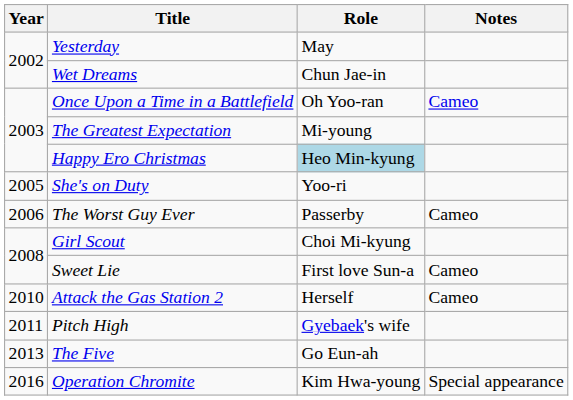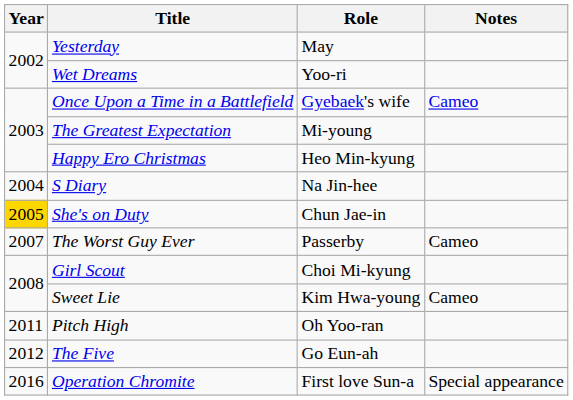 <table class="wikitable sortable">
 <tr>
 <th>Year</th>
 <th>Title</th>
 <th>Role</th>
 <th class="unsortable">Notes</th>
 </tr>
 <tr>
 <td rowspan="2">2002</td>
 <td><em><a href='#'>Yesterday</a></em></td>
 <td>May</td>
 <td></td>
 </tr>
 <tr>
 <td><em><a href='#'>Wet Dreams</a></em></td>
-<td>Chun Jae-in</td>
+<td>Yoo-ri</td>
 <td></td>
 </tr>
 <tr>
 <td rowspan="3">2003</td>
 <td><em><a href='#'>Once Upon a Time in a Battlefield</a></em></td>
-<td>Oh Yoo-ran</td>
+<td><a href='#'>Gyebaek</a>'s wife</td>
 <td><a href='#'>Cameo</a></td>
 </tr>
 <tr>
 <td><em><a href='#'>The Greatest Expectation</a></em></td>
 <td>Mi-young</td>
 <td></td>
 </tr>
 <tr>
 <td><em><a href='#'>Happy Ero Christmas</a></em></td>
-<td style="background: lightblue;">Heo Min-kyung</td>
+<td>Heo Min-kyung</td>
 <td></td>
 </tr>
 <tr>
-<td>2005</td>
-<td><em><a href='#'>She's on Duty</a></em></td>
-<td>Yoo-ri</td>
+<td>2004</td>
+<td><em><a href='#'>S Diary</a></em></td>
+<td>Na Jin-hee</td>
 <td></td>
 </tr>
 <tr>
-<td>2006</td>
+<td style="background: gold;">2005</td>
+<td><em><a href='#'>She's on Duty</a></em></td>
+<td>Chun Jae-in</td>
+<td></td>
+</tr>
+<tr>
+<td>2007</td>
 <td><em>The Worst Guy Ever</em></td>
 <td>Passerby</td>
 <td>Cameo</td>
 </tr>
 <tr>
 <td rowspan="2">2008</td>
 <td><em><a href='#'>Girl Scout</a></em></td>
 <td>Choi Mi-kyung</td>
 <td></td>
 </tr>
 <tr>
 <td><em>Sweet Lie</em></td>
-<td>First love Sun-a</td>
-<td>Cameo</td>
-</tr>
-<tr>
-<td>2010</td>
-<td><em><a href='#'>Attack the Gas Station 2</a></em></td>
-<td>Herself</td>
+<td>Kim Hwa-young</td>
 <td>Cameo</td>
 </tr>
 <tr>
 <td>2011</td>
 <td><em>Pitch High</em></td>
-<td><a href='#'>Gyebaek</a>'s wife</td>
+<td>Oh Yoo-ran</td>
 <td></td>
 </tr>
 <tr>
-<td>2013</td>
+<td>2012</td>
 <td><em><a href='#'>The Five</a></em></td>
 <td>Go Eun-ah</td>
 <td></td>
 </tr>
 <tr>
 <td>2016</td>
 <td><em><a href='#'>Operation Chromite</a></em></td>
-<td>Kim Hwa-young</td>
+<td>First love Sun-a</td>
 <td>Special appearance</td>
 </tr>
 </table>
